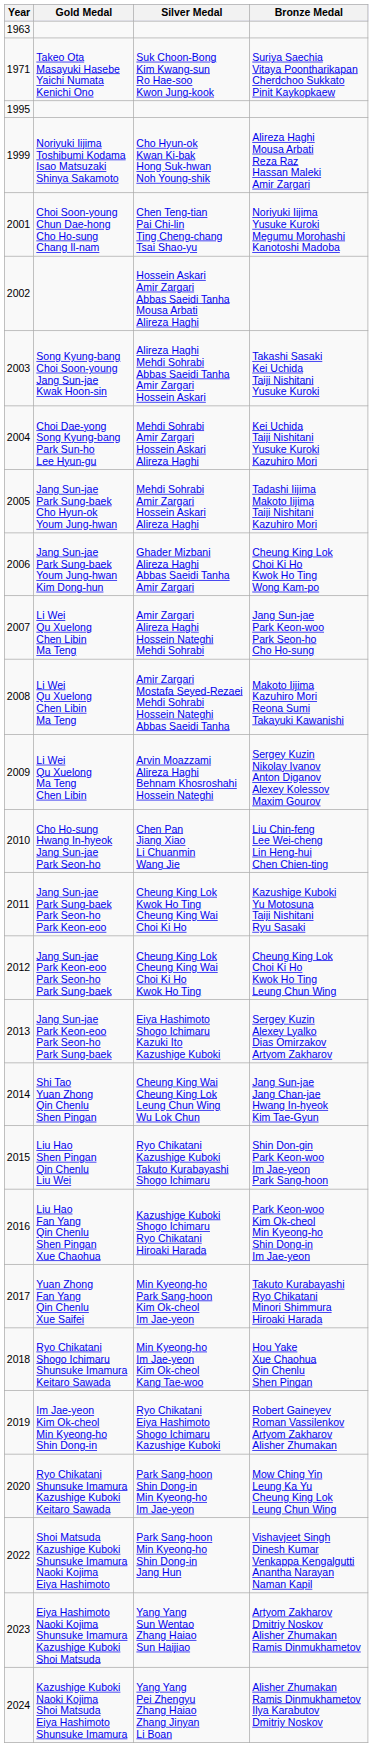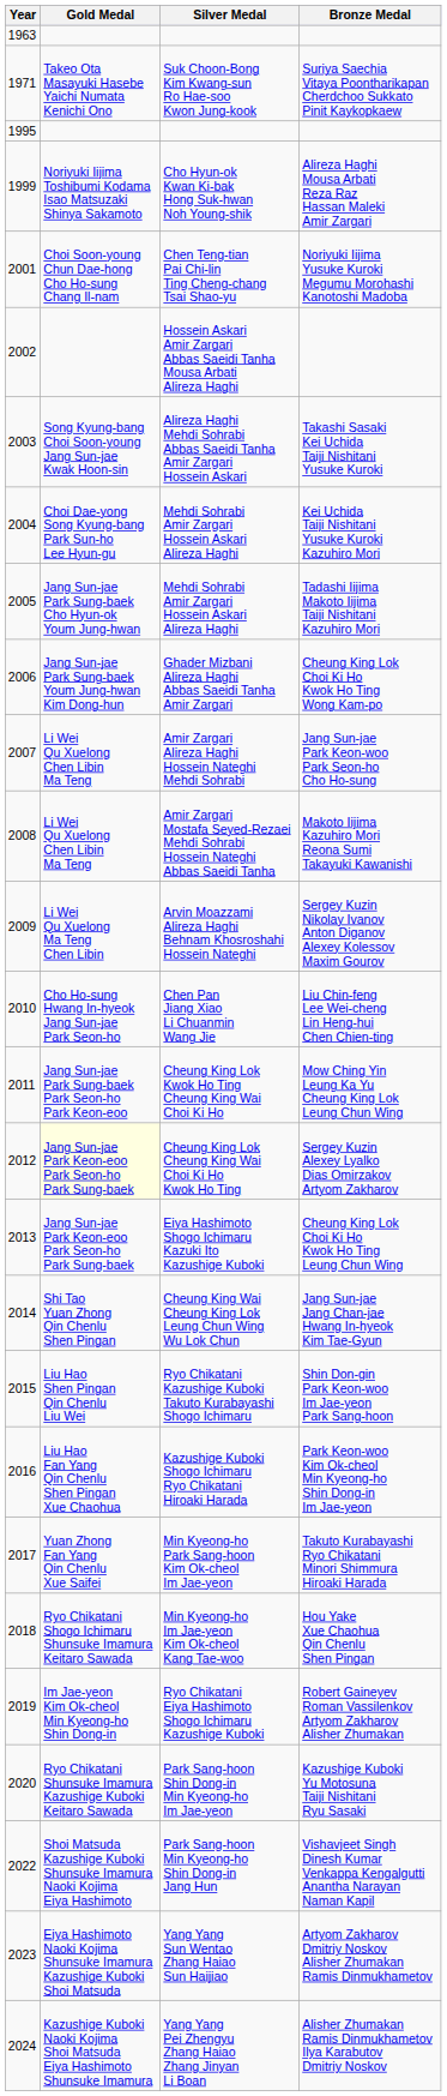 <table class=wikitable style="font-size:90%" width="80%">
 <tr style="background:#ccccff;">
 <th>Year</th>
 <th> <strong>Gold Medal</strong></th>
 <th> <strong>Silver Medal</strong></th>
 <th> <strong>Bronze Medal</strong></th>
 </tr>
 <tr>
 <td>1963</td>
 <td></td>
 <td></td>
 <td></td>
 </tr>
 <tr>
 <td>1971</td>
 <td><br><a href='#'>Takeo Ota</a><br><a href='#'>Masayuki Hasebe</a><br><a href='#'>Yaichi Numata</a><br><a href='#'>Kenichi Ono</a></td>
 <td><br><a href='#'>Suk Choon-Bong</a><br><a href='#'>Kim Kwang-sun</a><br><a href='#'>Ro Hae-soo</a><br><a href='#'>Kwon Jung-kook</a></td>
 <td><br><a href='#'>Suriya Saechia</a><br><a href='#'>Vitaya Poontharikapan</a><br><a href='#'>Cherdchoo Sukkato</a><br><a href='#'>Pinit Kaykopkaew</a></td>
 </tr>
 <tr>
 <td>1995</td>
 <td></td>
 <td></td>
 <td></td>
 </tr>
 <tr>
 <td>1999</td>
 <td><br><a href='#'>Noriyuki Iijima</a><br><a href='#'>Toshibumi Kodama</a><br><a href='#'>Isao Matsuzaki</a><br><a href='#'>Shinya Sakamoto</a></td>
 <td><br><a href='#'>Cho Hyun-ok</a><br><a href='#'>Kwan Ki-bak</a><br><a href='#'>Hong Suk-hwan</a><br><a href='#'>Noh Young-shik</a></td>
 <td><br><a href='#'>Alireza Haghi</a><br><a href='#'>Mousa Arbati</a><br><a href='#'>Reza Raz</a><br><a href='#'>Hassan Maleki</a><br><a href='#'>Amir Zargari</a></td>
 </tr>
 <tr>
 <td>2001</td>
 <td><br><a href='#'>Choi Soon-young</a><br><a href='#'>Chun Dae-hong</a><br><a href='#'>Cho Ho-sung</a><br><a href='#'>Chang Il-nam</a></td>
 <td><br><a href='#'>Chen Teng-tian</a><br><a href='#'>Pai Chi-lin</a><br><a href='#'>Ting Cheng-chang</a><br><a href='#'>Tsai Shao-yu</a></td>
 <td><br><a href='#'>Noriyuki Iijima</a><br><a href='#'>Yusuke Kuroki</a><br><a href='#'>Megumu Morohashi</a><br><a href='#'>Kanotoshi Madoba</a></td>
 </tr>
 <tr>
 <td>2002</td>
 <td></td>
 <td><br><a href='#'>Hossein Askari</a><br><a href='#'>Amir Zargari</a><br><a href='#'>Abbas Saeidi Tanha</a><br><a href='#'>Mousa Arbati</a><br><a href='#'>Alireza Haghi</a></td>
 <td></td>
 </tr>
 <tr>
 <td>2003</td>
 <td><br><a href='#'>Song Kyung-bang</a><br><a href='#'>Choi Soon-young</a><br><a href='#'>Jang Sun-jae</a><br><a href='#'>Kwak Hoon-sin</a></td>
 <td><br><a href='#'>Alireza Haghi</a><br><a href='#'>Mehdi Sohrabi</a><br><a href='#'>Abbas Saeidi Tanha</a><br><a href='#'>Amir Zargari</a><br><a href='#'>Hossein Askari</a></td>
 <td><br><a href='#'>Takashi Sasaki</a><br><a href='#'>Kei Uchida</a><br><a href='#'>Taiji Nishitani</a><br><a href='#'>Yusuke Kuroki</a></td>
 </tr>
 <tr>
 <td>2004</td>
 <td><br><a href='#'>Choi Dae-yong</a><br><a href='#'>Song Kyung-bang</a><br><a href='#'>Park Sun-ho</a><br><a href='#'>Lee Hyun-gu</a></td>
 <td><br><a href='#'>Mehdi Sohrabi</a><br><a href='#'>Amir Zargari</a><br><a href='#'>Hossein Askari</a><br><a href='#'>Alireza Haghi</a></td>
 <td><br><a href='#'>Kei Uchida</a><br><a href='#'>Taiji Nishitani</a><br><a href='#'>Yusuke Kuroki</a><br><a href='#'>Kazuhiro Mori</a></td>
 </tr>
 <tr>
 <td>2005</td>
 <td><br><a href='#'>Jang Sun-jae</a><br><a href='#'>Park Sung-baek</a><br><a href='#'>Cho Hyun-ok</a><br><a href='#'>Youm Jung-hwan</a></td>
 <td><br><a href='#'>Mehdi Sohrabi</a><br><a href='#'>Amir Zargari</a><br><a href='#'>Hossein Askari</a><br><a href='#'>Alireza Haghi</a></td>
 <td><br><a href='#'>Tadashi Iijima</a><br><a href='#'>Makoto Iijima</a><br><a href='#'>Taiji Nishitani</a><br><a href='#'>Kazuhiro Mori</a></td>
 </tr>
 <tr>
 <td>2006</td>
 <td><br><a href='#'>Jang Sun-jae</a><br><a href='#'>Park Sung-baek</a><br><a href='#'>Youm Jung-hwan</a><br><a href='#'>Kim Dong-hun</a></td>
 <td><br><a href='#'>Ghader Mizbani</a><br><a href='#'>Alireza Haghi</a><br><a href='#'>Abbas Saeidi Tanha</a><br><a href='#'>Amir Zargari</a></td>
 <td><br><a href='#'>Cheung King Lok</a><br><a href='#'>Choi Ki Ho</a><br><a href='#'>Kwok Ho Ting</a><br><a href='#'>Wong Kam-po</a></td>
 </tr>
 <tr>
 <td>2007</td>
 <td><br><a href='#'>Li Wei</a><br><a href='#'>Qu Xuelong</a><br><a href='#'>Chen Libin</a><br><a href='#'>Ma Teng</a></td>
 <td><br><a href='#'>Amir Zargari</a><br><a href='#'>Alireza Haghi</a><br><a href='#'>Hossein Nateghi</a><br><a href='#'>Mehdi Sohrabi</a></td>
 <td><br><a href='#'>Jang Sun-jae</a><br><a href='#'>Park Keon-woo</a><br><a href='#'>Park Seon-ho</a><br><a href='#'>Cho Ho-sung</a></td>
 </tr>
 <tr>
 <td>2008</td>
 <td><br><a href='#'>Li Wei</a><br><a href='#'>Qu Xuelong</a><br><a href='#'>Chen Libin</a><br><a href='#'>Ma Teng</a></td>
 <td><br><a href='#'>Amir Zargari</a><br><a href='#'>Mostafa Seyed-Rezaei</a><br><a href='#'>Mehdi Sohrabi</a><br><a href='#'>Hossein Nateghi</a><br><a href='#'>Abbas Saeidi Tanha</a></td>
 <td><br><a href='#'>Makoto Iijima</a><br><a href='#'>Kazuhiro Mori</a><br><a href='#'>Reona Sumi</a><br><a href='#'>Takayuki Kawanishi</a></td>
 </tr>
 <tr>
 <td>2009</td>
 <td><br><a href='#'>Li Wei</a><br><a href='#'>Qu Xuelong</a><br><a href='#'>Ma Teng</a><br><a href='#'>Chen Libin</a></td>
 <td><br><a href='#'>Arvin Moazzami</a><br><a href='#'>Alireza Haghi</a><br><a href='#'>Behnam Khosroshahi</a><br><a href='#'>Hossein Nateghi</a></td>
 <td><br><a href='#'>Sergey Kuzin</a><br><a href='#'>Nikolay Ivanov</a><br><a href='#'>Anton Diganov</a><br><a href='#'>Alexey Kolessov</a><br><a href='#'>Maxim Gourov</a></td>
 </tr>
 <tr>
 <td>2010</td>
 <td><br><a href='#'>Cho Ho-sung</a><br><a href='#'>Hwang In-hyeok</a><br><a href='#'>Jang Sun-jae</a><br><a href='#'>Park Seon-ho</a></td>
 <td><br><a href='#'>Chen Pan</a><br><a href='#'>Jiang Xiao</a><br><a href='#'>Li Chuanmin</a><br><a href='#'>Wang Jie</a></td>
 <td><br><a href='#'>Liu Chin-feng</a><br><a href='#'>Lee Wei-cheng</a><br><a href='#'>Lin Heng-hui</a><br><a href='#'>Chen Chien-ting</a></td>
 </tr>
 <tr>
 <td>2011</td>
 <td><br><a href='#'>Jang Sun-jae</a><br><a href='#'>Park Sung-baek</a><br><a href='#'>Park Seon-ho</a><br><a href='#'>Park Keon-eoo</a></td>
 <td><br><a href='#'>Cheung King Lok</a><br><a href='#'>Kwok Ho Ting</a><br><a href='#'>Cheung King Wai</a><br><a href='#'>Choi Ki Ho</a></td>
-<td><br><a href='#'>Kazushige Kuboki</a><br><a href='#'>Yu Motosuna</a><br><a href='#'>Taiji Nishitani</a><br><a href='#'>Ryu Sasaki</a></td>
+<td><br><a href='#'>Mow Ching Yin</a><br><a href='#'>Leung Ka Yu</a><br><a href='#'>Cheung King Lok</a><br><a href='#'>Leung Chun Wing</a></td>
 </tr>
 <tr>
 <td>2012</td>
-<td><br><a href='#'>Jang Sun-jae</a><br><a href='#'>Park Keon-eoo</a><br><a href='#'>Park Seon-ho</a><br><a href='#'>Park Sung-baek</a></td>
+<td style="background: lightyellow;"><br><a href='#'>Jang Sun-jae</a><br><a href='#'>Park Keon-eoo</a><br><a href='#'>Park Seon-ho</a><br><a href='#'>Park Sung-baek</a></td>
 <td><br><a href='#'>Cheung King Lok</a><br><a href='#'>Cheung King Wai</a><br><a href='#'>Choi Ki Ho</a><br><a href='#'>Kwok Ho Ting</a></td>
-<td><br><a href='#'>Cheung King Lok</a><br><a href='#'>Choi Ki Ho</a><br><a href='#'>Kwok Ho Ting</a><br><a href='#'>Leung Chun Wing</a></td>
+<td><br><a href='#'>Sergey Kuzin</a><br><a href='#'>Alexey Lyalko</a><br><a href='#'>Dias Omirzakov</a><br><a href='#'>Artyom Zakharov</a></td>
 </tr>
 <tr>
 <td>2013</td>
 <td><br><a href='#'>Jang Sun-jae</a><br><a href='#'>Park Keon-eoo</a><br><a href='#'>Park Seon-ho</a><br><a href='#'>Park Sung-baek</a></td>
 <td><br><a href='#'>Eiya Hashimoto</a><br><a href='#'>Shogo Ichimaru</a><br><a href='#'>Kazuki Ito</a><br><a href='#'>Kazushige Kuboki</a></td>
-<td><br><a href='#'>Sergey Kuzin</a><br><a href='#'>Alexey Lyalko</a><br><a href='#'>Dias Omirzakov</a><br><a href='#'>Artyom Zakharov</a></td>
+<td><br><a href='#'>Cheung King Lok</a><br><a href='#'>Choi Ki Ho</a><br><a href='#'>Kwok Ho Ting</a><br><a href='#'>Leung Chun Wing</a></td>
 </tr>
 <tr>
 <td>2014</td>
 <td><br><a href='#'>Shi Tao</a><br><a href='#'>Yuan Zhong</a><br><a href='#'>Qin Chenlu</a><br><a href='#'>Shen Pingan</a></td>
 <td><br><a href='#'>Cheung King Wai</a><br><a href='#'>Cheung King Lok</a><br><a href='#'>Leung Chun Wing</a><br><a href='#'>Wu Lok Chun</a></td>
 <td><br><a href='#'>Jang Sun-jae</a><br><a href='#'>Jang Chan-jae</a><br><a href='#'>Hwang In-hyeok</a><br><a href='#'>Kim Tae-Gyun</a></td>
 </tr>
 <tr>
 <td>2015</td>
 <td><br><a href='#'>Liu Hao</a><br><a href='#'>Shen Pingan</a><br><a href='#'>Qin Chenlu</a><br><a href='#'>Liu Wei</a></td>
 <td><br><a href='#'>Ryo Chikatani</a><br><a href='#'>Kazushige Kuboki</a><br><a href='#'>Takuto Kurabayashi</a><br><a href='#'>Shogo Ichimaru</a></td>
 <td><br><a href='#'>Shin Don-gin</a><br><a href='#'>Park Keon-woo</a><br><a href='#'>Im Jae-yeon</a><br><a href='#'>Park Sang-hoon</a></td>
 </tr>
 <tr>
 <td>2016</td>
 <td><br><a href='#'>Liu Hao</a><br><a href='#'>Fan Yang</a><br><a href='#'>Qin Chenlu</a><br><a href='#'>Shen Pingan</a><br><a href='#'>Xue Chaohua</a></td>
 <td><br><a href='#'>Kazushige Kuboki</a><br><a href='#'>Shogo Ichimaru</a><br><a href='#'>Ryo Chikatani</a><br><a href='#'>Hiroaki Harada</a></td>
 <td><br><a href='#'>Park Keon-woo</a><br><a href='#'>Kim Ok-cheol</a><br><a href='#'>Min Kyeong-ho</a><br><a href='#'>Shin Dong-in</a><br><a href='#'>Im Jae-yeon</a></td>
 </tr>
 <tr>
 <td>2017</td>
 <td><br><a href='#'>Yuan Zhong</a><br><a href='#'>Fan Yang</a><br><a href='#'>Qin Chenlu</a><br><a href='#'>Xue Saifei</a></td>
 <td><br><a href='#'>Min Kyeong-ho</a><br><a href='#'>Park Sang-hoon</a><br><a href='#'>Kim Ok-cheol</a><br><a href='#'>Im Jae-yeon</a></td>
 <td><br><a href='#'>Takuto Kurabayashi</a><br><a href='#'>Ryo Chikatani</a><br><a href='#'>Minori Shimmura</a><br><a href='#'>Hiroaki Harada</a></td>
 </tr>
 <tr>
 <td>2018</td>
 <td><br><a href='#'>Ryo Chikatani</a><br><a href='#'>Shogo Ichimaru</a><br><a href='#'>Shunsuke Imamura</a><br><a href='#'>Keitaro Sawada</a></td>
 <td><br><a href='#'>Min Kyeong-ho</a><br><a href='#'>Im Jae-yeon</a><br><a href='#'>Kim Ok-cheol</a><br><a href='#'>Kang Tae-woo</a></td>
 <td><br><a href='#'>Hou Yake</a><br><a href='#'>Xue Chaohua</a><br><a href='#'>Qin Chenlu</a><br><a href='#'>Shen Pingan</a></td>
 </tr>
 <tr>
 <td>2019</td>
 <td><br><a href='#'>Im Jae-yeon</a><br><a href='#'>Kim Ok-cheol</a><br><a href='#'>Min Kyeong-ho</a><br><a href='#'>Shin Dong-in</a></td>
 <td><br><a href='#'>Ryo Chikatani</a><br><a href='#'>Eiya Hashimoto</a><br><a href='#'>Shogo Ichimaru</a><br><a href='#'>Kazushige Kuboki</a></td>
 <td><br><a href='#'>Robert Gaineyev</a><br><a href='#'>Roman Vassilenkov</a><br><a href='#'>Artyom Zakharov</a><br><a href='#'>Alisher Zhumakan</a></td>
 </tr>
 <tr>
 <td>2020</td>
 <td><br><a href='#'>Ryo Chikatani</a><br><a href='#'>Shunsuke Imamura</a><br><a href='#'>Kazushige Kuboki</a><br><a href='#'>Keitaro Sawada</a></td>
 <td><br><a href='#'>Park Sang-hoon</a><br><a href='#'>Shin Dong-in</a><br><a href='#'>Min Kyeong-ho</a><br><a href='#'>Im Jae-yeon</a></td>
-<td><br><a href='#'>Mow Ching Yin</a><br><a href='#'>Leung Ka Yu</a><br><a href='#'>Cheung King Lok</a><br><a href='#'>Leung Chun Wing</a></td>
+<td><br><a href='#'>Kazushige Kuboki</a><br><a href='#'>Yu Motosuna</a><br><a href='#'>Taiji Nishitani</a><br><a href='#'>Ryu Sasaki</a></td>
 </tr>
 <tr>
 <td>2022</td>
 <td><br><a href='#'>Shoi Matsuda</a><br><a href='#'>Kazushige Kuboki</a><br><a href='#'>Shunsuke Imamura</a><br><a href='#'>Naoki Kojima</a><br><a href='#'>Eiya Hashimoto</a></td>
 <td valign=top><br><a href='#'>Park Sang-hoon</a><br><a href='#'>Min Kyeong-ho</a><br><a href='#'>Shin Dong-in</a><br><a href='#'>Jang Hun</a></td>
 <td><br><a href='#'>Vishavjeet Singh</a><br><a href='#'>Dinesh Kumar</a><br><a href='#'>Venkappa Kengalgutti</a><br><a href='#'>Anantha Narayan</a><br><a href='#'>Naman Kapil</a></td>
 </tr>
 <tr>
 <td>2023</td>
 <td><br><a href='#'>Eiya Hashimoto</a><br><a href='#'>Naoki Kojima</a><br><a href='#'>Shunsuke Imamura</a><br><a href='#'>Kazushige Kuboki</a><br><a href='#'>Shoi Matsuda</a></td>
 <td valign=top><br><a href='#'>Yang Yang</a><br><a href='#'>Sun Wentao</a><br><a href='#'>Zhang Haiao</a><br><a href='#'>Sun Haijiao</a></td>
 <td valign=top><br><a href='#'>Artyom Zakharov</a><br><a href='#'>Dmitriy Noskov</a><br><a href='#'>Alisher Zhumakan</a><br><a href='#'>Ramis Dinmukhametov</a></td>
 </tr>
 <tr>
 <td>2024</td>
 <td><br><a href='#'>Kazushige Kuboki</a><br><a href='#'>Naoki Kojima</a><br><a href='#'>Shoi Matsuda</a><br><a href='#'>Eiya Hashimoto</a><br><a href='#'>Shunsuke Imamura</a></td>
 <td><br><a href='#'>Yang Yang</a><br><a href='#'>Pei Zhengyu</a><br><a href='#'>Zhang Haiao</a><br><a href='#'>Zhang Jinyan</a><br><a href='#'>Li Boan</a></td>
 <td valign=top><br><a href='#'>Alisher Zhumakan</a><br><a href='#'>Ramis Dinmukhametov</a><br><a href='#'>Ilya Karabutov</a><br><a href='#'>Dmitriy Noskov</a></td>
 </tr>
 </table>
